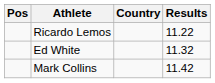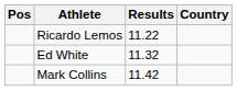 <table class="wikitable">
 <tr>
 <th>Pos</th>
 <th>Athlete</th>
+<th>Results</th>
 <th>Country</th>
-<th>Results</th>
 </tr>
 <tr>
 <td align="center"></td>
 <td>Ricardo Lemos</td>
+<td>11.22</td>
 <td></td>
-<td>11.22</td>
 </tr>
 <tr>
 <td align="center"></td>
 <td>Ed White</td>
+<td>11.32</td>
 <td></td>
-<td>11.32</td>
 </tr>
 <tr>
 <td align="center"></td>
 <td>Mark Collins</td>
+<td>11.42</td>
 <td></td>
-<td>11.42</td>
 </tr>
 </table>
